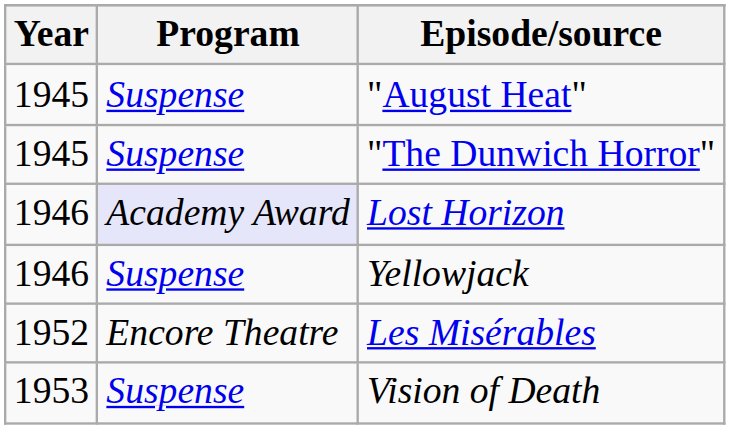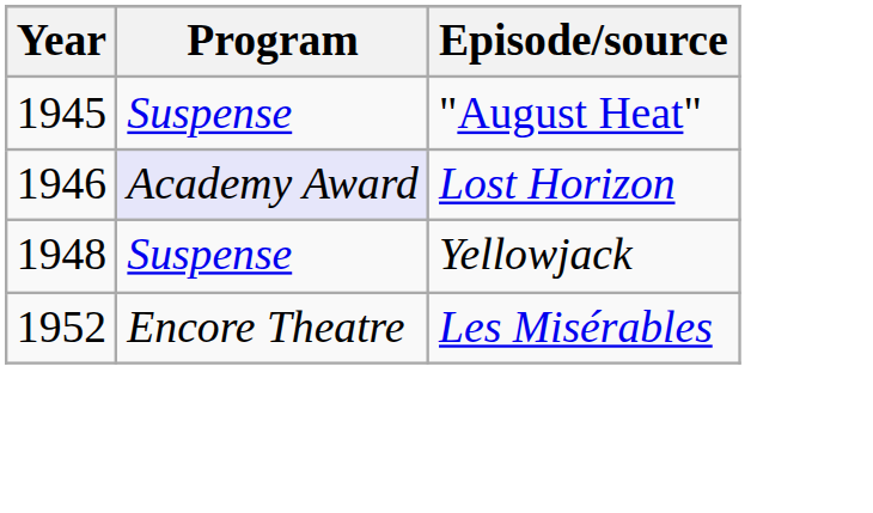 <table class="wikitable">
 <tr>
 </tr>
 <tr Halls of Ivy>
 <th>Year</th>
 <th>Program</th>
 <th>Episode/source</th>
 </tr>
 <tr>
 <td>1945</td>
 <td><em><a href='#'>Suspense</a></em></td>
 <td>"<a href='#'>August Heat</a>"</td>
 </tr>
 <tr>
-<td>1945</td>
-<td><em><a href='#'>Suspense</a></em></td>
-<td>"<a href='#'>The Dunwich Horror</a>"</td>
-</tr>
-<tr>
 <td>1946</td>
 <td style="background: lavender;"><em>Academy Award</em></td>
 <td><em><a href='#'>Lost Horizon</a></em></td>
 </tr>
 <tr>
-<td>1946</td>
+<td>1948</td>
 <td><em><a href='#'>Suspense</a></em></td>
 <td><em>Yellowjack</em></td>
 </tr>
 <tr>
 <td>1952</td>
 <td><em>Encore Theatre</em></td>
 <td><em><a href='#'>Les Misérables</a></em></td>
 </tr>
-<tr>
-<td>1953</td>
-<td><em><a href='#'>Suspense</a></em></td>
-<td><em>Vision of Death</em></td>
-</tr>
 </table>
